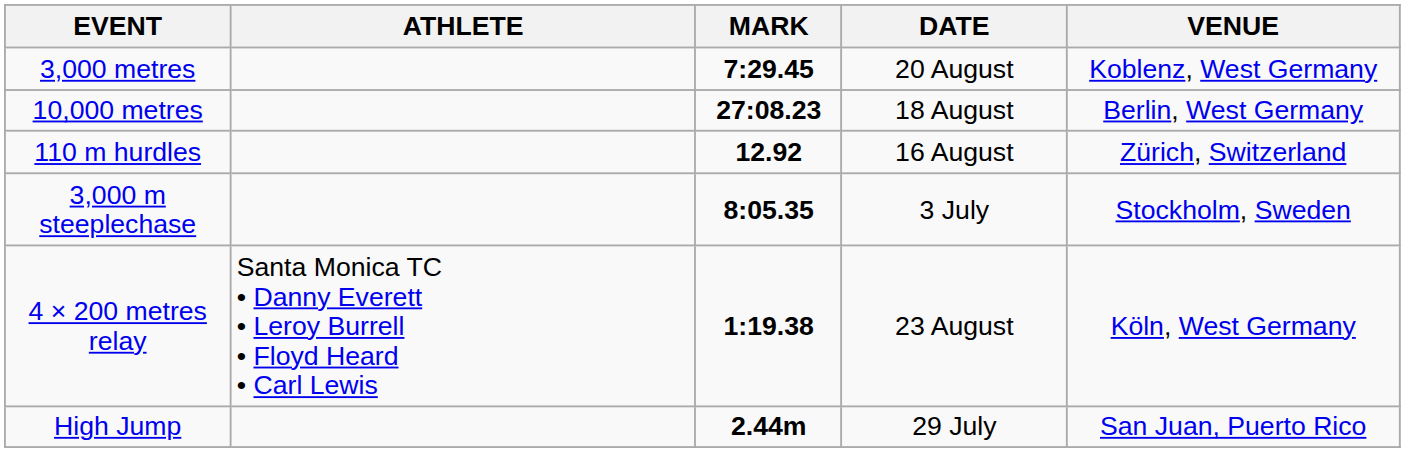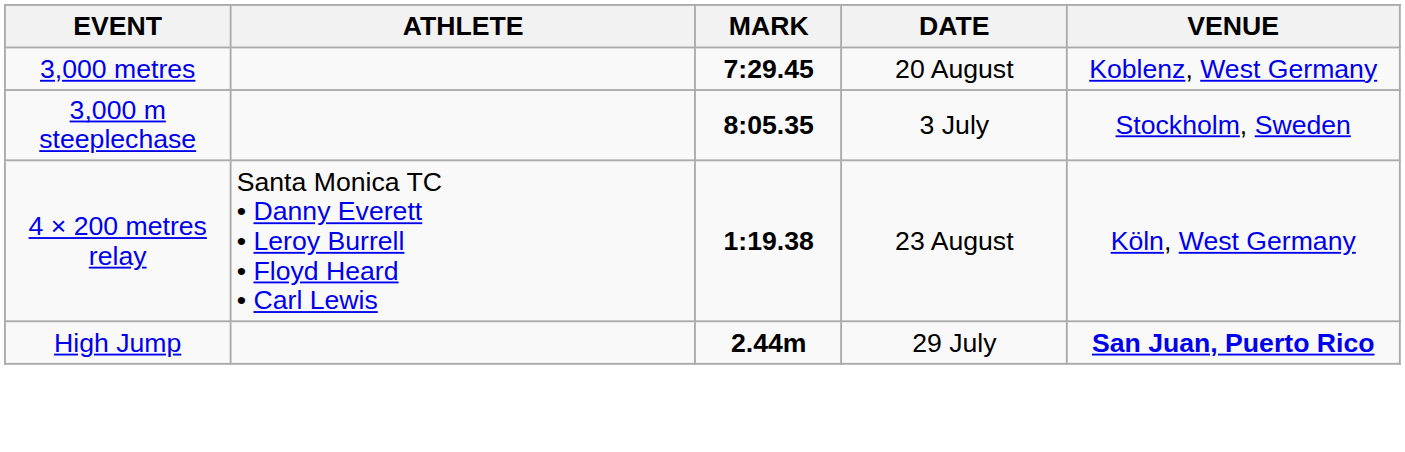 <table class="wikitable" style="border-collapse: collapse; font-size: 90%;">
 <tr>
 <th align="center" style="width: 8em">EVENT</th>
 <th align="center" style="width: 17em">ATHLETE</th>
 <th align="center" style="width: 5em">MARK</th>
 <th align="center" style="width: 8em">DATE</th>
 <th align="center" style="width: 12em">VENUE</th>
 </tr>
 <tr>
 <td align="center"><a href='#'>3,000 metres</a></td>
 <td></td>
 <td align="center"><strong>7:29.45</strong></td>
 <td align="center">20 August</td>
 <td align="center"><a href='#'>Koblenz</a>, <a href='#'>West Germany</a></td>
-</tr>
-<tr>
-<td align="center"><a href='#'>10,000 metres</a></td>
-<td></td>
-<td align="center"><strong>27:08.23</strong></td>
-<td align="center">18 August</td>
-<td align="center"><a href='#'>Berlin</a>, <a href='#'>West Germany</a></td>
-</tr>
-<tr>
-<td align="center"><a href='#'>110 m hurdles</a></td>
-<td></td>
-<td align="center"><strong>12.92</strong></td>
-<td align="center">16 August</td>
-<td align="center"><a href='#'>Zürich</a>, <a href='#'>Switzerland</a></td>
 </tr>
 <tr>
 <td align="center"><a href='#'>3,000 m steeplechase</a></td>
 <td></td>
 <td align="center"><strong>8:05.35</strong></td>
 <td align="center">3 July</td>
 <td align="center"><a href='#'>Stockholm</a>, <a href='#'>Sweden</a></td>
 </tr>
 <tr>
 <td align=center><a href='#'>4 × 200 metres relay</a></td>
 <td>Santa Monica TC <br>• <a href='#'>Danny Everett</a><br>• <a href='#'>Leroy Burrell</a><br>• <a href='#'>Floyd Heard</a><br>• <a href='#'>Carl Lewis</a></td>
 <td align="center"><strong>1:19.38</strong></td>
 <td align="center">23 August</td>
 <td align="center"><a href='#'>Köln</a>, <a href='#'>West Germany</a></td>
 </tr>
 <tr>
 <td align="center"><a href='#'>High Jump</a></td>
 <td></td>
 <td align="center"><strong>2.44m</strong></td>
 <td align="center">29 July</td>
-<td align="center"><a href='#'>San Juan, Puerto Rico</a></td>
+<td align="center"><strong><a href='#'>San Juan, Puerto Rico</a></strong></td>
 </tr>
 </table>
